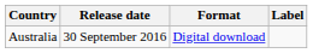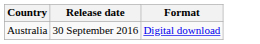 <table class="wikitable">
 <tr>
 <th>Country</th>
 <th>Release date</th>
 <th>Format</th>
-<th>Label</th>
 </tr>
 <tr>
 <td>Australia</td>
 <td>30 September 2016</td>
 <td><a href='#'>Digital download</a></td>
-<td></td>
 </tr>
 </table>
